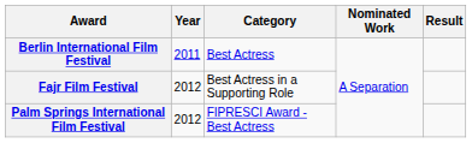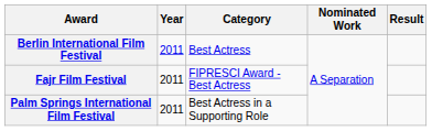 <table class="wikitable sortable">
 <tr>
 <th>Award</th>
 <th>Year</th>
 <th>Category</th>
 <th>Nominated Work</th>
 <th>Result</th>
 </tr>
 <tr>
 <th scope="row"><a href='#'>Berlin International Film Festival</a></th>
 <td><a href='#'>2011</a></td>
 <td><a href='#'>Best Actress</a></td>
 <td rowspan="3"><a href='#'>A Separation</a></td>
 <td></td>
 </tr>
 <tr>
 <th scope="row"><a href='#'>Fajr Film Festival</a></th>
-<td>2012</td>
-<td>Best Actress in a Supporting Role</td>
+<td>2011</td>
+<td><a href='#'>FIPRESCI Award - Best Actress</a></td>
 <td></td>
 </tr>
 <tr>
 <th scope="row"><a href='#'>Palm Springs International Film Festival</a></th>
-<td>2012</td>
-<td><a href='#'>FIPRESCI Award - Best Actress</a></td>
+<td>2011</td>
+<td>Best Actress in a Supporting Role</td>
 <td></td>
 </tr>
 </table>
